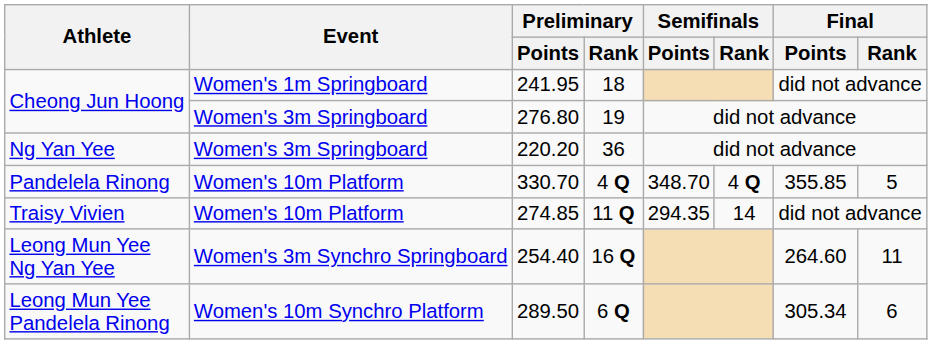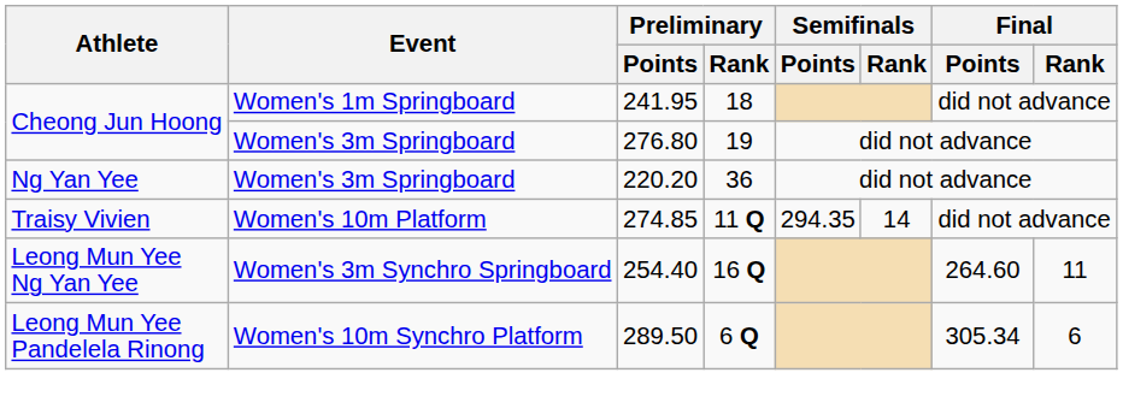 <table class=wikitable style="font-size:90%">
 <tr>
 <th rowspan="2">Athlete</th>
 <th rowspan="2">Event</th>
 <th colspan="2">Preliminary</th>
 <th colspan="2">Semifinals</th>
 <th colspan="2">Final</th>
 </tr>
 <tr>
 <th>Points</th>
 <th>Rank</th>
 <th>Points</th>
 <th>Rank</th>
 <th>Points</th>
 <th>Rank</th>
 </tr>
 <tr>
 <td rowspan="2"><a href='#'>Cheong Jun Hoong</a></td>
 <td><a href='#'>Women's 1m Springboard</a></td>
 <td align=center>241.95</td>
 <td align=center>18</td>
 <td colspan= 2 bgcolor="wheat"></td>
 <td align=center colspan=2>did not advance</td>
 </tr>
 <tr>
 <td><a href='#'>Women's 3m Springboard</a></td>
 <td align=center>276.80</td>
 <td align=center>19</td>
 <td align=center colspan=4>did not advance</td>
 </tr>
 <tr>
 <td rowspan="1"><a href='#'>Ng Yan Yee</a></td>
 <td><a href='#'>Women's 3m Springboard</a></td>
 <td align=center>220.20</td>
 <td align=center>36</td>
 <td align=center colspan=4>did not advance</td>
 </tr>
 <tr>
-<td rowspan="1"><a href='#'>Pandelela Rinong</a></td>
-<td><a href='#'>Women's 10m Platform</a></td>
-<td align=center>330.70</td>
-<td align=center>4 <strong>Q</strong></td>
-<td align=center>348.70</td>
-<td align=center>4 <strong>Q</strong></td>
-<td align=center>355.85</td>
-<td align=center>5</td>
-</tr>
-<tr>
 <td rowspan="1"><a href='#'>Traisy Vivien</a></td>
 <td><a href='#'>Women's 10m Platform</a></td>
 <td align=center>274.85</td>
 <td align=center>11 <strong>Q</strong></td>
 <td align=center>294.35</td>
 <td align=center>14</td>
 <td align=center colspan=2>did not advance</td>
 </tr>
 <tr>
 <td rowspan="1"><a href='#'>Leong Mun Yee</a><br><a href='#'>Ng Yan Yee</a></td>
 <td><a href='#'>Women's 3m Synchro Springboard</a></td>
 <td align=center>254.40</td>
 <td align=center>16 <strong>Q</strong></td>
 <td colspan= 2 bgcolor="wheat"></td>
 <td align=center>264.60</td>
 <td align=center>11</td>
 </tr>
 <tr>
 <td rowspan="1"><a href='#'>Leong Mun Yee</a><br><a href='#'>Pandelela Rinong</a></td>
 <td><a href='#'>Women's 10m Synchro Platform</a></td>
 <td align=center>289.50</td>
 <td align=center>6 <strong>Q</strong></td>
 <td colspan= 2 bgcolor="wheat"></td>
 <td align=center>305.34</td>
 <td align=center>6</td>
 </tr>
 </table>
